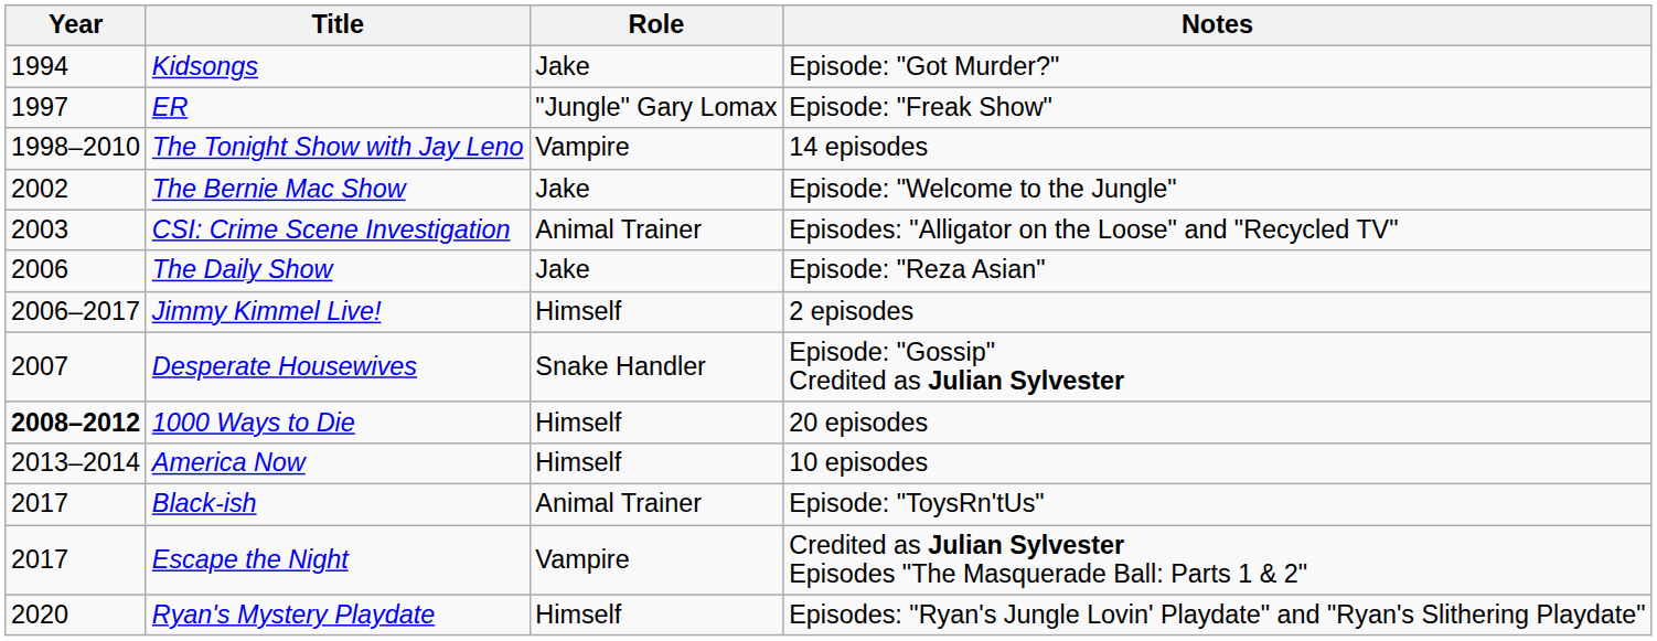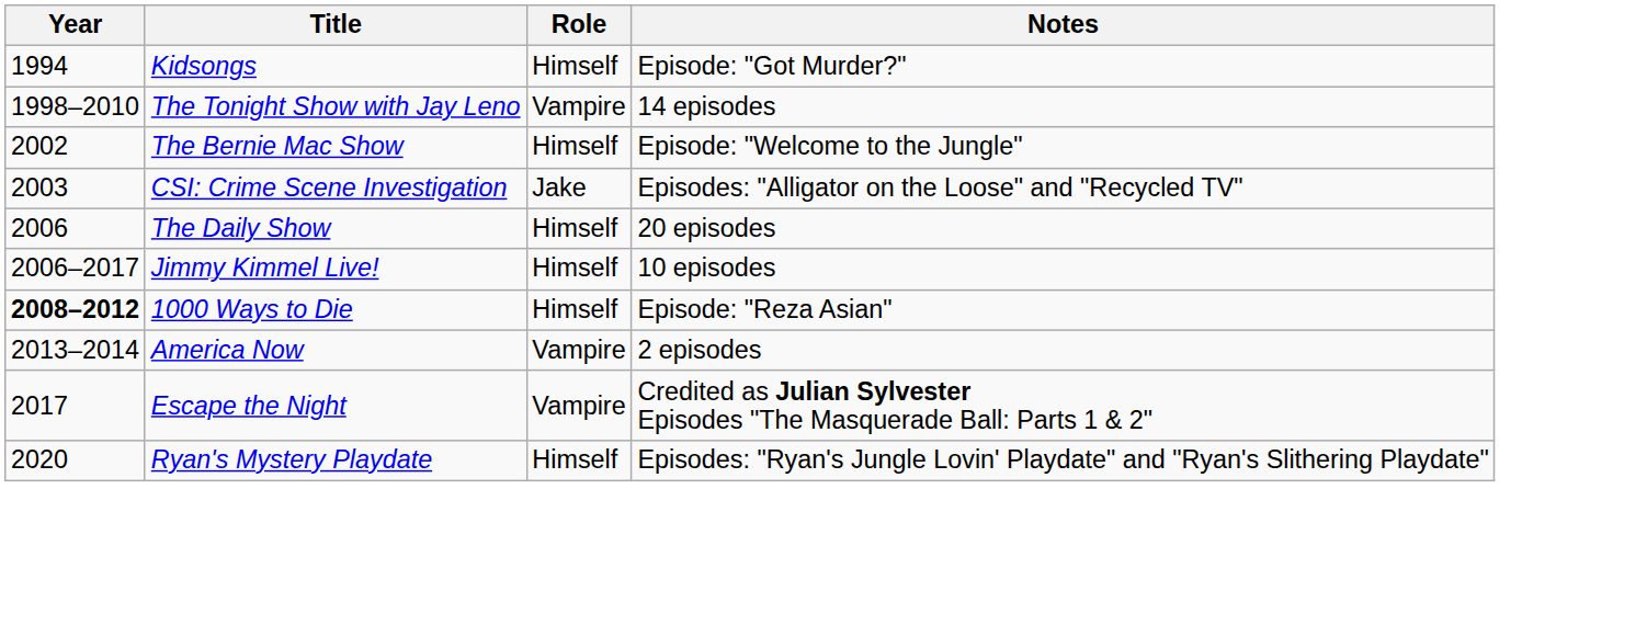 <table class="wikitable sortable">
 <tr>
 <th>Year</th>
 <th>Title</th>
 <th>Role</th>
 <th>Notes</th>
 </tr>
 <tr>
 <td>1994</td>
 <td><em><a href='#'>Kidsongs</a></em></td>
-<td>Jake</td>
+<td>Himself</td>
 <td>Episode: "Got Murder?"</td>
-</tr>
-<tr>
-<td>1997</td>
-<td><em><a href='#'>ER</a></em></td>
-<td>"Jungle" Gary Lomax</td>
-<td>Episode: "Freak Show"</td>
 </tr>
 <tr>
 <td>1998–2010</td>
 <td><em><a href='#'>The Tonight Show with Jay Leno</a></em></td>
 <td>Vampire</td>
 <td>14 episodes</td>
 </tr>
 <tr>
 <td>2002</td>
 <td><em><a href='#'>The Bernie Mac Show</a></em></td>
-<td>Jake</td>
+<td>Himself</td>
 <td>Episode: "Welcome to the Jungle"</td>
 </tr>
 <tr>
 <td>2003</td>
 <td><em><a href='#'>CSI: Crime Scene Investigation</a></em></td>
-<td>Animal Trainer</td>
+<td>Jake</td>
 <td>Episodes: "Alligator on the Loose" and "Recycled TV"</td>
 </tr>
 <tr>
 <td>2006</td>
 <td><em><a href='#'>The Daily Show</a></em></td>
-<td>Jake</td>
-<td>Episode: "Reza Asian"</td>
+<td>Himself</td>
+<td>20 episodes</td>
 </tr>
 <tr>
 <td>2006–2017</td>
 <td><em><a href='#'>Jimmy Kimmel Live!</a></em></td>
 <td>Himself</td>
-<td>2 episodes</td>
-</tr>
-<tr>
-<td>2007</td>
-<td><em><a href='#'>Desperate Housewives</a></em></td>
-<td>Snake Handler</td>
-<td>Episode: "Gossip"<br>Credited as <strong>Julian Sylvester</strong></td>
+<td>10 episodes</td>
 </tr>
 <tr>
 <td><strong>2008–2012</strong></td>
 <td><em><a href='#'>1000 Ways to Die</a></em></td>
 <td>Himself</td>
-<td>20 episodes</td>
+<td>Episode: "Reza Asian"</td>
 </tr>
 <tr>
 <td>2013–2014</td>
 <td><em><a href='#'>America Now</a></em></td>
-<td>Himself</td>
-<td>10 episodes</td>
-</tr>
-<tr>
-<td>2017</td>
-<td><em><a href='#'>Black-ish</a></em></td>
-<td>Animal Trainer</td>
-<td>Episode: "ToysRn'tUs"</td>
+<td>Vampire</td>
+<td>2 episodes</td>
 </tr>
 <tr>
 <td>2017</td>
 <td><em><a href='#'>Escape the Night</a></em></td>
 <td>Vampire</td>
 <td>Credited as <strong>Julian Sylvester</strong><br>Episodes "The Masquerade Ball: Parts 1 & 2"</td>
 </tr>
 <tr>
 <td>2020</td>
 <td><em><a href='#'>Ryan's Mystery Playdate</a></em></td>
 <td>Himself</td>
 <td>Episodes: "Ryan's Jungle Lovin' Playdate" and "Ryan's Slithering Playdate"</td>
 </tr>
 </table>
